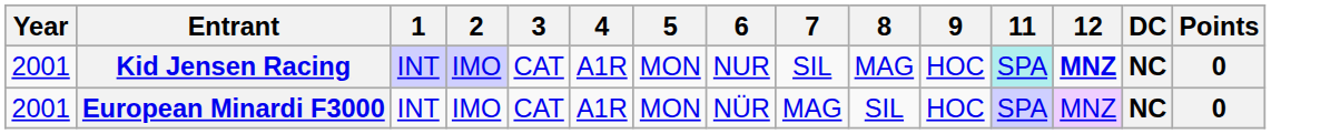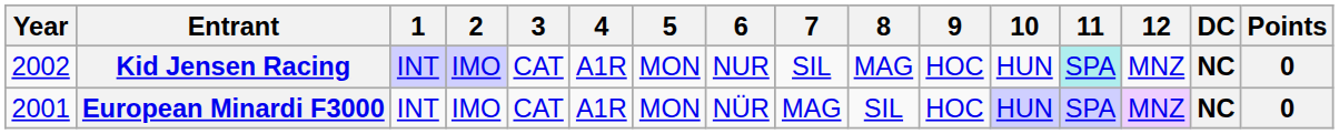 <table class="wikitable" style="text-align:center; font-size:85%">
 <tr>
 <th>Year</th>
 <th>Entrant</th>
 <th>1</th>
 <th>2</th>
 <th>3</th>
 <th>4</th>
 <th>5</th>
 <th>6</th>
 <th>7</th>
 <th>8</th>
 <th>9</th>
+<th>10</th>
 <th>11</th>
 <th>12</th>
 <th>DC</th>
 <th>Points</th>
 </tr>
 <tr>
-<td><a href='#'>2001</a></td>
+<td><a href='#'>2002</a></td>
 <th nowrap><a href='#'>Kid Jensen Racing</a></th>
 <td style="background:#CFCFFF;"><a href='#'>INT</a><br></td>
 <td style="background:#CFCFFF;"><a href='#'>IMO</a><br></td>
 <td><a href='#'>CAT</a></td>
 <td><a href='#'>A1R</a></td>
 <td><a href='#'>MON</a></td>
 <td><a href='#'>NUR</a></td>
 <td><a href='#'>SIL</a></td>
 <td><a href='#'>MAG</a></td>
 <td><a href='#'>HOC</a></td>
+<td><a href='#'>HUN</a></td>
 <td style="background: paleturquoise;"><a href='#'>SPA</a></td>
-<td><strong><a href='#'>MNZ</a></strong></td>
+<td><a href='#'>MNZ</a></td>
 <th>NC</th>
 <th>0</th>
 </tr>
 <tr>
 <td><a href='#'>2001</a></td>
 <th nowrap><a href='#'>European Minardi F3000</a></th>
 <td><a href='#'>INT</a></td>
 <td><a href='#'>IMO</a></td>
 <td><a href='#'>CAT</a></td>
 <td><a href='#'>A1R</a></td>
 <td><a href='#'>MON</a></td>
 <td><a href='#'>NÜR</a></td>
 <td><a href='#'>MAG</a></td>
 <td><a href='#'>SIL</a></td>
 <td><a href='#'>HOC</a></td>
+<td style="background:#CFCFFF;"><a href='#'>HUN</a><br></td>
 <td style="background:#CFCFFF;"><a href='#'>SPA</a><br></td>
 <td style="background:#EFCFFF;"><a href='#'>MNZ</a><br></td>
 <th>NC</th>
 <th>0</th>
 </tr>
 </table>
